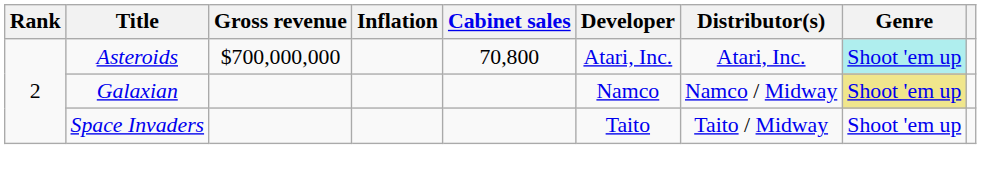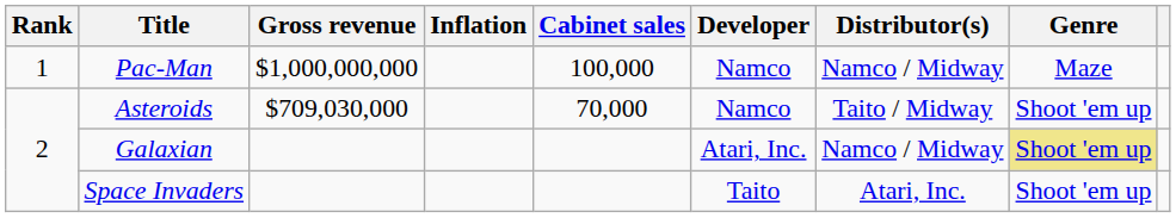 <table class="wikitable sortable" style="text-align:center">
 <tr>
 <th>Rank</th>
 <th>Title</th>
 <th>Gross revenue</th>
 <th>Inflation</th>
 <th><a href='#'>Cabinet sales</a></th>
 <th>Developer</th>
 <th>Distributor(s)</th>
 <th>Genre</th>
 <th class="unsortable"></th>
 </tr>
 <tr>
+<td>1</td>
+<td><em><a href='#'>Pac-Man</a></em></td>
+<td>$1,000,000,000</td>
+<td></td>
+<td>100,000</td>
+<td><a href='#'>Namco</a></td>
+<td><a href='#'>Namco</a> / <a href='#'>Midway</a></td>
+<td><a href='#'>Maze</a></td>
+<td></td>
+</tr>
+<tr>
 <td rowspan="3">2</td>
 <td><em><a href='#'>Asteroids</a></em></td>
-<td>$700,000,000</td>
+<td>$709,030,000</td>
 <td></td>
-<td>70,800</td>
-<td><a href='#'>Atari, Inc.</a></td>
-<td><a href='#'>Atari, Inc.</a></td>
-<td style="background: paleturquoise;"><a href='#'>Shoot 'em up</a></td>
+<td>70,000</td>
+<td><a href='#'>Namco</a></td>
+<td><a href='#'>Taito</a> / <a href='#'>Midway</a></td>
+<td><a href='#'>Shoot 'em up</a></td>
 <td></td>
 </tr>
 <tr>
 <td><em><a href='#'>Galaxian</a></em></td>
 <td></td>
 <td></td>
 <td></td>
-<td><a href='#'>Namco</a></td>
+<td><a href='#'>Atari, Inc.</a></td>
 <td><a href='#'>Namco</a> / <a href='#'>Midway</a></td>
 <td style="background: khaki;"><a href='#'>Shoot 'em up</a></td>
 <td></td>
 </tr>
 <tr>
 <td><em><a href='#'>Space Invaders</a></em></td>
 <td></td>
 <td></td>
 <td></td>
 <td><a href='#'>Taito</a></td>
-<td><a href='#'>Taito</a> / <a href='#'>Midway</a></td>
+<td><a href='#'>Atari, Inc.</a></td>
 <td><a href='#'>Shoot 'em up</a></td>
 <td></td>
 </tr>
 </table>
